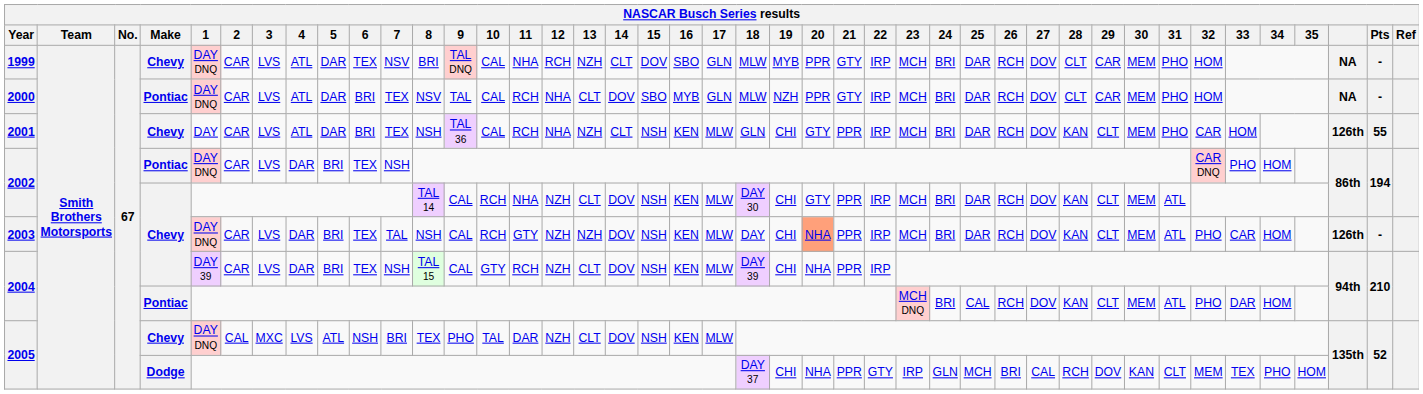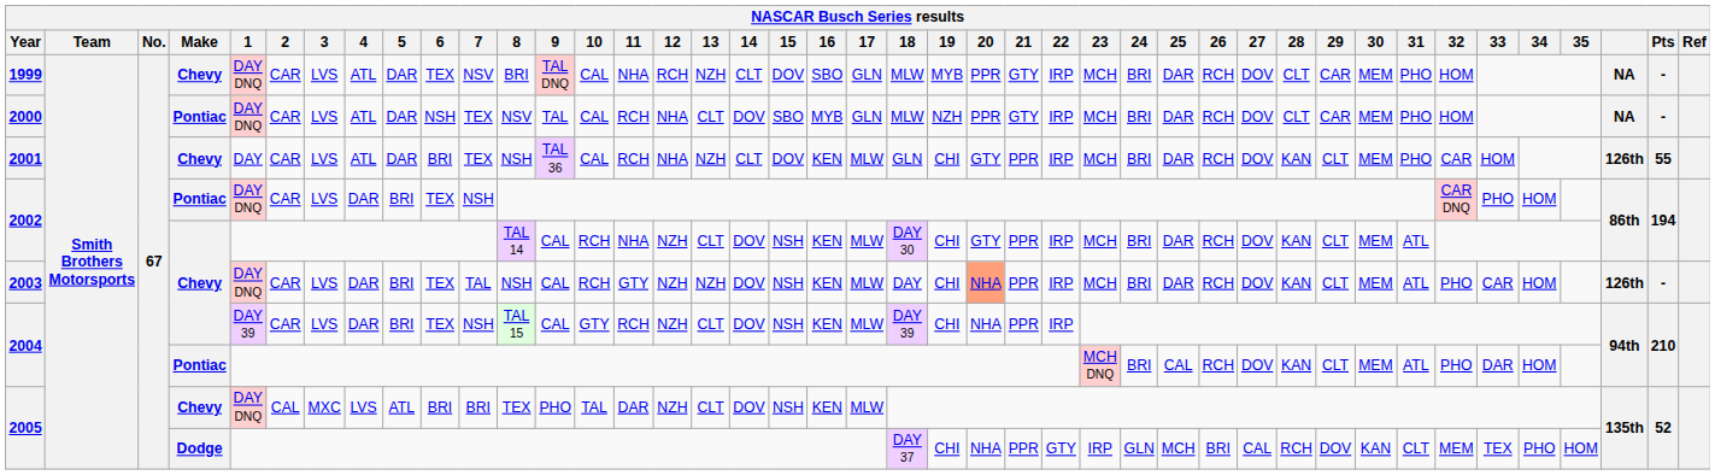 <table class="wikitable" style="text-align:center; font-size:75%">
 <tr>
 <th colspan=42><a href='#'>NASCAR Busch Series</a> results</th>
 </tr>
 <tr>
 <th>Year</th>
 <th>Team</th>
 <th>No.</th>
 <th>Make</th>
 <th>1</th>
 <th>2</th>
 <th>3</th>
 <th>4</th>
 <th>5</th>
 <th>6</th>
 <th>7</th>
 <th>8</th>
 <th>9</th>
 <th>10</th>
 <th>11</th>
 <th>12</th>
 <th>13</th>
 <th>14</th>
 <th>15</th>
 <th>16</th>
 <th>17</th>
 <th>18</th>
 <th>19</th>
 <th>20</th>
 <th>21</th>
 <th>22</th>
 <th>23</th>
 <th>24</th>
 <th>25</th>
 <th>26</th>
 <th>27</th>
 <th>28</th>
 <th>29</th>
 <th>30</th>
 <th>31</th>
 <th>32</th>
 <th>33</th>
 <th>34</th>
 <th>35</th>
 <th></th>
 <th>Pts</th>
 <th>Ref</th>
 </tr>
 <tr>
 <th><a href='#'>1999</a></th>
 <th rowspan=10><a href='#'>Smith Brothers Motorsports</a></th>
 <th rowspan=10>67</th>
 <th><a href='#'>Chevy</a></th>
 <td style="background:#FFCFCF;"><a href='#'>DAY</a><br><small>DNQ</small></td>
 <td><a href='#'>CAR</a></td>
 <td><a href='#'>LVS</a></td>
 <td><a href='#'>ATL</a></td>
 <td><a href='#'>DAR</a></td>
 <td><a href='#'>TEX</a></td>
 <td><a href='#'>NSV</a></td>
 <td><a href='#'>BRI</a></td>
 <td style="background:#FFCFCF;"><a href='#'>TAL</a><br><small>DNQ</small></td>
 <td><a href='#'>CAL</a></td>
 <td><a href='#'>NHA</a></td>
 <td><a href='#'>RCH</a></td>
 <td><a href='#'>NZH</a></td>
 <td><a href='#'>CLT</a></td>
 <td><a href='#'>DOV</a></td>
 <td><a href='#'>SBO</a></td>
 <td><a href='#'>GLN</a></td>
 <td><a href='#'>MLW</a></td>
 <td><a href='#'>MYB</a></td>
 <td><a href='#'>PPR</a></td>
 <td><a href='#'>GTY</a></td>
 <td><a href='#'>IRP</a></td>
 <td><a href='#'>MCH</a></td>
 <td><a href='#'>BRI</a></td>
 <td><a href='#'>DAR</a></td>
 <td><a href='#'>RCH</a></td>
 <td><a href='#'>DOV</a></td>
 <td><a href='#'>CLT</a></td>
 <td><a href='#'>CAR</a></td>
 <td><a href='#'>MEM</a></td>
 <td><a href='#'>PHO</a></td>
 <td><a href='#'>HOM</a></td>
 <td colspan=3></td>
 <th>NA</th>
 <th>-</th>
 <th></th>
 </tr>
 <tr>
 <th><a href='#'>2000</a></th>
 <th><a href='#'>Pontiac</a></th>
 <td style="background:#FFCFCF;"><a href='#'>DAY</a><br><small>DNQ</small></td>
 <td><a href='#'>CAR</a></td>
 <td><a href='#'>LVS</a></td>
 <td><a href='#'>ATL</a></td>
 <td><a href='#'>DAR</a></td>
-<td><a href='#'>BRI</a></td>
+<td><a href='#'>NSH</a></td>
 <td><a href='#'>TEX</a></td>
 <td><a href='#'>NSV</a></td>
 <td><a href='#'>TAL</a></td>
 <td><a href='#'>CAL</a></td>
 <td><a href='#'>RCH</a></td>
 <td><a href='#'>NHA</a></td>
 <td><a href='#'>CLT</a></td>
 <td><a href='#'>DOV</a></td>
 <td><a href='#'>SBO</a></td>
 <td><a href='#'>MYB</a></td>
 <td><a href='#'>GLN</a></td>
 <td><a href='#'>MLW</a></td>
 <td><a href='#'>NZH</a></td>
 <td><a href='#'>PPR</a></td>
 <td><a href='#'>GTY</a></td>
 <td><a href='#'>IRP</a></td>
 <td><a href='#'>MCH</a></td>
 <td><a href='#'>BRI</a></td>
 <td><a href='#'>DAR</a></td>
 <td><a href='#'>RCH</a></td>
 <td><a href='#'>DOV</a></td>
 <td><a href='#'>CLT</a></td>
 <td><a href='#'>CAR</a></td>
 <td><a href='#'>MEM</a></td>
 <td><a href='#'>PHO</a></td>
 <td><a href='#'>HOM</a></td>
 <td colspan=3></td>
 <th>NA</th>
 <th>-</th>
 <th></th>
 </tr>
 <tr>
 <th><a href='#'>2001</a></th>
 <th><a href='#'>Chevy</a></th>
 <td><a href='#'>DAY</a></td>
 <td><a href='#'>CAR</a></td>
 <td><a href='#'>LVS</a></td>
 <td><a href='#'>ATL</a></td>
 <td><a href='#'>DAR</a></td>
 <td><a href='#'>BRI</a></td>
 <td><a href='#'>TEX</a></td>
 <td><a href='#'>NSH</a></td>
 <td style="background:#EFCFFF;"><a href='#'>TAL</a><br><small>36</small></td>
 <td><a href='#'>CAL</a></td>
 <td><a href='#'>RCH</a></td>
 <td><a href='#'>NHA</a></td>
 <td><a href='#'>NZH</a></td>
 <td><a href='#'>CLT</a></td>
-<td><a href='#'>NSH</a></td>
+<td><a href='#'>DOV</a></td>
 <td><a href='#'>KEN</a></td>
 <td><a href='#'>MLW</a></td>
 <td><a href='#'>GLN</a></td>
 <td><a href='#'>CHI</a></td>
 <td><a href='#'>GTY</a></td>
 <td><a href='#'>PPR</a></td>
 <td><a href='#'>IRP</a></td>
 <td><a href='#'>MCH</a></td>
 <td><a href='#'>BRI</a></td>
 <td><a href='#'>DAR</a></td>
 <td><a href='#'>RCH</a></td>
 <td><a href='#'>DOV</a></td>
 <td><a href='#'>KAN</a></td>
 <td><a href='#'>CLT</a></td>
 <td><a href='#'>MEM</a></td>
 <td><a href='#'>PHO</a></td>
 <td><a href='#'>CAR</a></td>
 <td><a href='#'>HOM</a></td>
 <td colspan=2></td>
 <th>126th</th>
 <th>55</th>
 <th></th>
 </tr>
 <tr>
 <th rowspan=2><a href='#'>2002</a></th>
 <th><a href='#'>Pontiac</a></th>
 <td style="background:#FFCFCF;"><a href='#'>DAY</a><br><small>DNQ</small></td>
 <td><a href='#'>CAR</a></td>
 <td><a href='#'>LVS</a></td>
 <td><a href='#'>DAR</a></td>
 <td><a href='#'>BRI</a></td>
 <td><a href='#'>TEX</a></td>
 <td><a href='#'>NSH</a></td>
 <td colspan=24></td>
 <td style="background:#FFCFCF;"><a href='#'>CAR</a><br><small>DNQ</small></td>
 <td><a href='#'>PHO</a></td>
 <td><a href='#'>HOM</a></td>
 <td></td>
 <th rowspan=2>86th</th>
 <th rowspan=2>194</th>
 <th rowspan=2></th>
 </tr>
 <tr>
 <th rowspan=3><a href='#'>Chevy</a></th>
 <td colspan=7></td>
 <td style="background:#EFCFFF;"><a href='#'>TAL</a><br><small>14</small></td>
 <td><a href='#'>CAL</a></td>
 <td><a href='#'>RCH</a></td>
 <td><a href='#'>NHA</a></td>
 <td><a href='#'>NZH</a></td>
 <td><a href='#'>CLT</a></td>
 <td><a href='#'>DOV</a></td>
 <td><a href='#'>NSH</a></td>
 <td><a href='#'>KEN</a></td>
 <td><a href='#'>MLW</a></td>
 <td style="background:#EFCFFF;"><a href='#'>DAY</a><br><small>30</small></td>
 <td><a href='#'>CHI</a></td>
 <td><a href='#'>GTY</a></td>
 <td><a href='#'>PPR</a></td>
 <td><a href='#'>IRP</a></td>
 <td><a href='#'>MCH</a></td>
 <td><a href='#'>BRI</a></td>
 <td><a href='#'>DAR</a></td>
 <td><a href='#'>RCH</a></td>
 <td><a href='#'>DOV</a></td>
 <td><a href='#'>KAN</a></td>
 <td><a href='#'>CLT</a></td>
 <td><a href='#'>MEM</a></td>
 <td><a href='#'>ATL</a></td>
 <td colspan=4></td>
 </tr>
 <tr>
 <th><a href='#'>2003</a></th>
 <td style="background:#FFCFCF;"><a href='#'>DAY</a><br><small>DNQ</small></td>
 <td><a href='#'>CAR</a></td>
 <td><a href='#'>LVS</a></td>
 <td><a href='#'>DAR</a></td>
 <td><a href='#'>BRI</a></td>
 <td><a href='#'>TEX</a></td>
 <td><a href='#'>TAL</a></td>
 <td><a href='#'>NSH</a></td>
 <td><a href='#'>CAL</a></td>
 <td><a href='#'>RCH</a></td>
 <td><a href='#'>GTY</a></td>
 <td><a href='#'>NZH</a></td>
 <td><a href='#'>NZH</a></td>
 <td><a href='#'>DOV</a></td>
 <td><a href='#'>NSH</a></td>
 <td><a href='#'>KEN</a></td>
 <td><a href='#'>MLW</a></td>
 <td><a href='#'>DAY</a></td>
 <td><a href='#'>CHI</a></td>
 <td style="background: lightsalmon;"><a href='#'>NHA</a></td>
 <td><a href='#'>PPR</a></td>
 <td><a href='#'>IRP</a></td>
 <td><a href='#'>MCH</a></td>
 <td><a href='#'>BRI</a></td>
 <td><a href='#'>DAR</a></td>
 <td><a href='#'>RCH</a></td>
 <td><a href='#'>DOV</a></td>
 <td><a href='#'>KAN</a></td>
 <td><a href='#'>CLT</a></td>
 <td><a href='#'>MEM</a></td>
 <td><a href='#'>ATL</a></td>
 <td><a href='#'>PHO</a></td>
 <td><a href='#'>CAR</a></td>
 <td><a href='#'>HOM</a></td>
 <td></td>
 <th>126th</th>
 <th>-</th>
 <th></th>
 </tr>
 <tr>
 <th rowspan=2><a href='#'>2004</a></th>
 <td style="background:#EFCFFF;"><a href='#'>DAY</a><br><small>39</small></td>
 <td><a href='#'>CAR</a></td>
 <td><a href='#'>LVS</a></td>
 <td><a href='#'>DAR</a></td>
 <td><a href='#'>BRI</a></td>
 <td><a href='#'>TEX</a></td>
 <td><a href='#'>NSH</a></td>
 <td style="background:#DFFFDF;"><a href='#'>TAL</a><br><small>15</small></td>
 <td><a href='#'>CAL</a></td>
 <td><a href='#'>GTY</a></td>
 <td><a href='#'>RCH</a></td>
 <td><a href='#'>NZH</a></td>
 <td><a href='#'>CLT</a></td>
 <td><a href='#'>DOV</a></td>
 <td><a href='#'>NSH</a></td>
 <td><a href='#'>KEN</a></td>
 <td><a href='#'>MLW</a></td>
 <td style="background:#EFCFFF;"><a href='#'>DAY</a><br><small>39</small></td>
 <td><a href='#'>CHI</a></td>
 <td><a href='#'>NHA</a></td>
 <td><a href='#'>PPR</a></td>
 <td><a href='#'>IRP</a></td>
 <td colspan=13></td>
 <th rowspan=2>94th</th>
 <th rowspan=2>210</th>
 <th rowspan=2></th>
 </tr>
 <tr>
 <th><a href='#'>Pontiac</a></th>
 <td colspan=22></td>
 <td style="background:#FFCFCF;"><a href='#'>MCH</a><br><small>DNQ</small></td>
 <td><a href='#'>BRI</a></td>
 <td><a href='#'>CAL</a></td>
 <td><a href='#'>RCH</a></td>
 <td><a href='#'>DOV</a></td>
 <td><a href='#'>KAN</a></td>
 <td><a href='#'>CLT</a></td>
 <td><a href='#'>MEM</a></td>
 <td><a href='#'>ATL</a></td>
 <td><a href='#'>PHO</a></td>
 <td><a href='#'>DAR</a></td>
 <td><a href='#'>HOM</a></td>
 <td></td>
 </tr>
 <tr>
 <th rowspan=2><a href='#'>2005</a></th>
 <th><a href='#'>Chevy</a></th>
 <td style="background:#FFCFCF;"><a href='#'>DAY</a><br><small>DNQ</small></td>
 <td><a href='#'>CAL</a></td>
 <td><a href='#'>MXC</a></td>
 <td><a href='#'>LVS</a></td>
 <td><a href='#'>ATL</a></td>
-<td><a href='#'>NSH</a></td>
+<td><a href='#'>BRI</a></td>
 <td><a href='#'>BRI</a></td>
 <td><a href='#'>TEX</a></td>
 <td><a href='#'>PHO</a></td>
 <td><a href='#'>TAL</a></td>
 <td><a href='#'>DAR</a></td>
 <td><a href='#'>NZH</a></td>
 <td><a href='#'>CLT</a></td>
 <td><a href='#'>DOV</a></td>
 <td><a href='#'>NSH</a></td>
 <td><a href='#'>KEN</a></td>
 <td><a href='#'>MLW</a></td>
 <td colspan=18></td>
 <th rowspan=2>135th</th>
 <th rowspan=2>52</th>
 <th rowspan=2></th>
 </tr>
 <tr>
 <th><a href='#'>Dodge</a></th>
 <td colspan=17></td>
 <td style="background:#EFCFFF;"><a href='#'>DAY</a><br><small>37</small></td>
 <td><a href='#'>CHI</a></td>
 <td><a href='#'>NHA</a></td>
 <td><a href='#'>PPR</a></td>
 <td><a href='#'>GTY</a></td>
 <td><a href='#'>IRP</a></td>
 <td><a href='#'>GLN</a></td>
 <td><a href='#'>MCH</a></td>
 <td><a href='#'>BRI</a></td>
 <td><a href='#'>CAL</a></td>
 <td><a href='#'>RCH</a></td>
 <td><a href='#'>DOV</a></td>
 <td><a href='#'>KAN</a></td>
 <td><a href='#'>CLT</a></td>
 <td><a href='#'>MEM</a></td>
 <td><a href='#'>TEX</a></td>
 <td><a href='#'>PHO</a></td>
 <td><a href='#'>HOM</a></td>
 </tr>
 </table>
